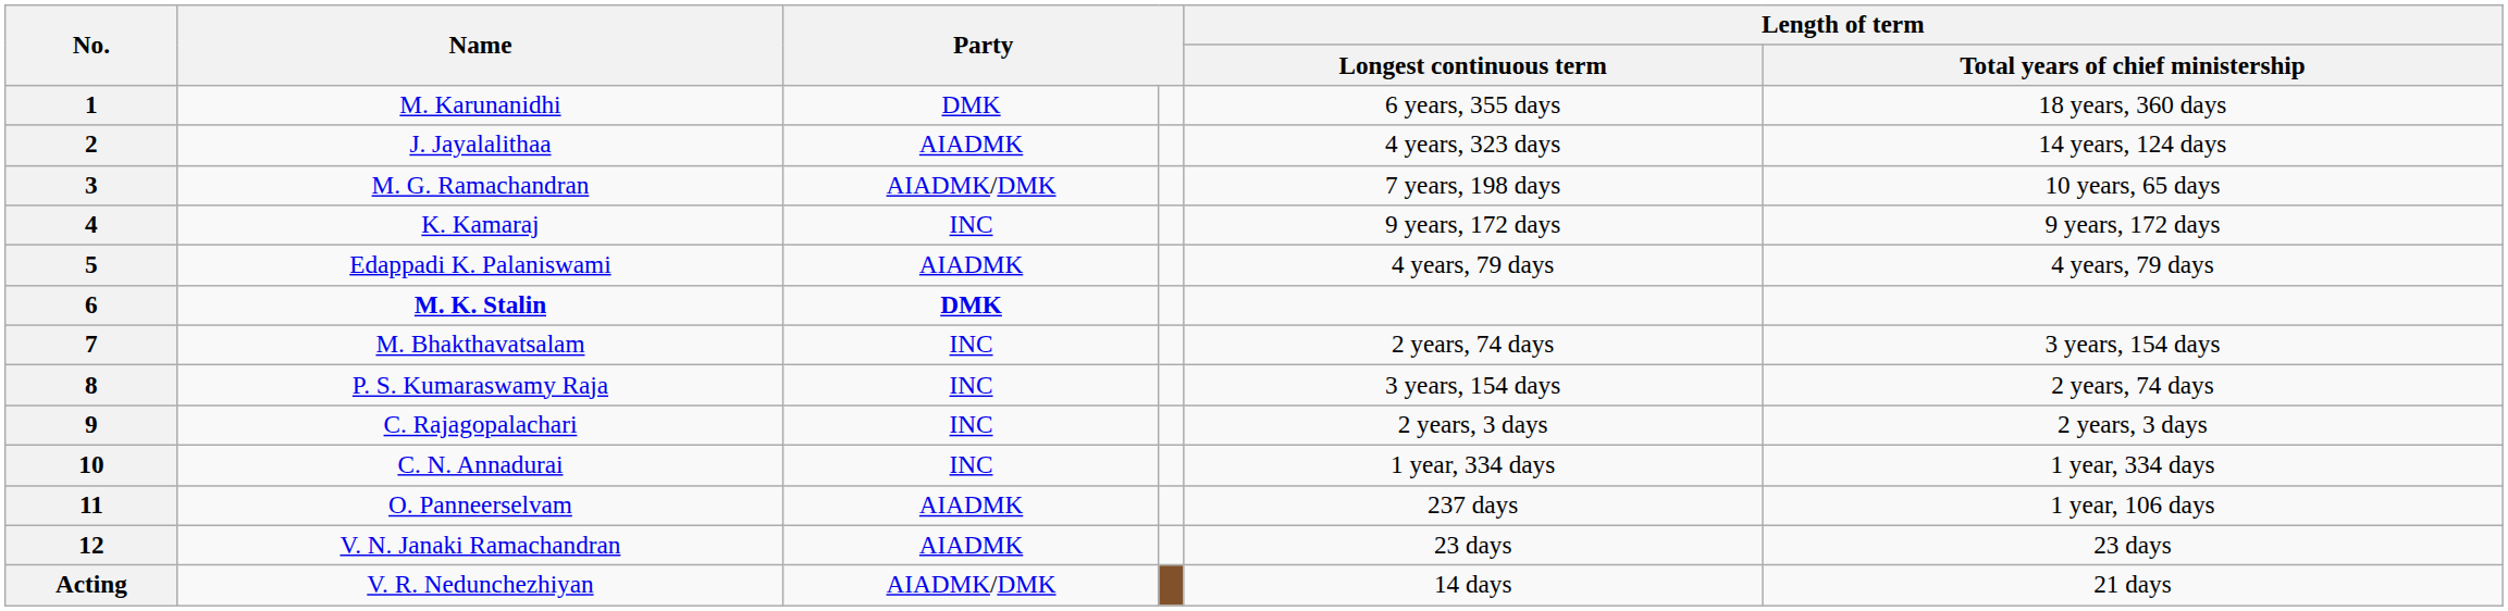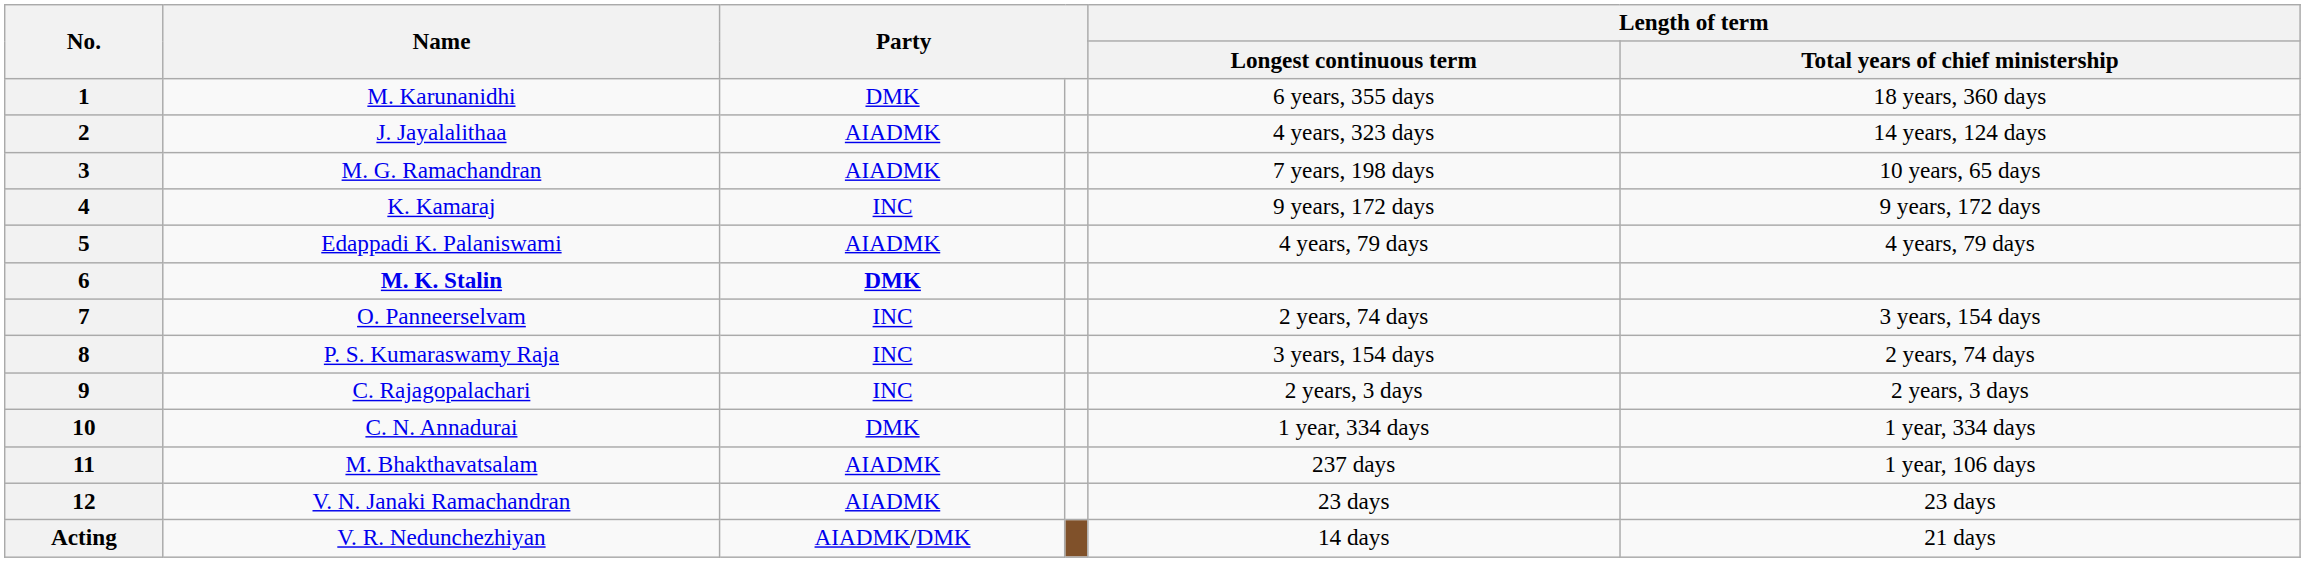 <table class="wikitable sortable" style="width:100%; text-align:center">
 <tr>
 <th rowspan=2>No.</th>
 <th rowspan=2>Name</th>
 <th rowspan=2 colspan=2>Party</th>
 <th colspan=2>Length of term</th>
 </tr>
 <tr>
 <th>Longest continuous term</th>
 <th>Total years of chief ministership</th>
 </tr>
 <tr>
 <th>1</th>
 <td><a href='#'>M. Karunanidhi</a></td>
 <td><a href='#'>DMK</a></td>
 <td></td>
 <td>6 years, 355 days</td>
 <td>18 years, 360 days</td>
 </tr>
 <tr>
 <th>2</th>
 <td><a href='#'>J. Jayalalithaa</a></td>
 <td><a href='#'>AIADMK</a></td>
 <td></td>
 <td>4 years, 323 days</td>
 <td>14 years, 124 days</td>
 </tr>
 <tr>
 <th>3</th>
 <td><a href='#'>M. G. Ramachandran</a></td>
-<td><a href='#'>AIADMK</a>/<a href='#'>DMK</a></td>
+<td><a href='#'>AIADMK</a></td>
 <td></td>
 <td>7 years, 198 days</td>
 <td>10 years, 65 days</td>
 </tr>
 <tr>
 <th>4</th>
 <td><a href='#'>K. Kamaraj</a></td>
 <td><a href='#'>INC</a></td>
 <td></td>
 <td>9 years, 172 days</td>
 <td>9 years, 172 days</td>
 </tr>
 <tr>
 <th>5</th>
 <td><a href='#'>Edappadi K. Palaniswami</a></td>
 <td><a href='#'>AIADMK</a></td>
 <td></td>
 <td>4 years, 79 days</td>
 <td>4 years, 79 days</td>
 </tr>
 <tr>
 <th>6</th>
 <td><strong><a href='#'>M. K. Stalin</a></strong></td>
 <td><strong><a href='#'>DMK</a></strong></td>
 <td></td>
 <td><strong></strong></td>
 <td><strong></strong></td>
 </tr>
 <tr>
 <th>7</th>
-<td><a href='#'>M. Bhakthavatsalam</a></td>
+<td><a href='#'>O. Panneerselvam</a></td>
 <td><a href='#'>INC</a></td>
 <td></td>
 <td>2 years, 74 days</td>
 <td>3 years, 154 days</td>
 </tr>
 <tr>
 <th>8</th>
 <td><a href='#'>P. S. Kumaraswamy Raja</a></td>
 <td><a href='#'>INC</a></td>
 <td></td>
 <td>3 years, 154 days</td>
 <td>2 years, 74 days</td>
 </tr>
 <tr>
 <th>9</th>
 <td><a href='#'>C. Rajagopalachari</a></td>
 <td><a href='#'>INC</a></td>
 <td></td>
 <td>2 years, 3 days</td>
 <td>2 years, 3 days</td>
 </tr>
 <tr>
 <th>10</th>
 <td><a href='#'>C. N. Annadurai</a></td>
-<td><a href='#'>INC</a></td>
+<td><a href='#'>DMK</a></td>
 <td></td>
 <td>1 year, 334 days</td>
 <td>1 year, 334 days</td>
 </tr>
 <tr>
 <th>11</th>
-<td><a href='#'>O. Panneerselvam</a></td>
+<td><a href='#'>M. Bhakthavatsalam</a></td>
 <td><a href='#'>AIADMK</a></td>
 <td></td>
 <td>237 days</td>
 <td>1 year, 106 days</td>
 </tr>
 <tr>
 <th>12</th>
 <td><a href='#'>V. N. Janaki Ramachandran</a></td>
 <td><a href='#'>AIADMK</a></td>
 <td></td>
 <td>23 days</td>
 <td>23 days</td>
 </tr>
 <tr>
 <th>Acting</th>
 <td><a href='#'>V. R. Nedunchezhiyan</a></td>
 <td><a href='#'>AIADMK</a>/<a href='#'>DMK</a></td>
 <td style="background-color:#80512A"></td>
 <td>14 days</td>
 <td>21 days</td>
 </tr>
 </table>
